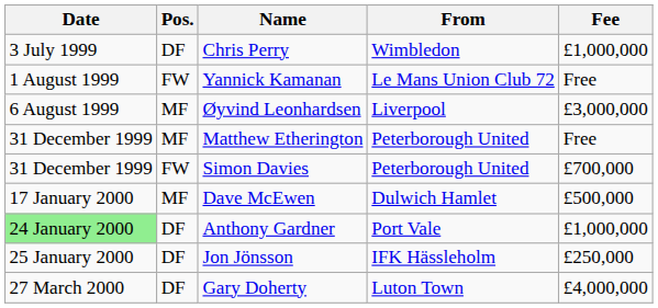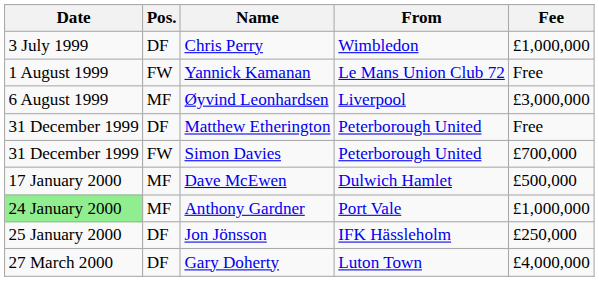 <table class="wikitable">
 <tr>
 <th>Date</th>
 <th>Pos.</th>
 <th>Name</th>
 <th>From</th>
 <th>Fee</th>
 </tr>
 <tr>
 <td>3 July 1999</td>
 <td>DF</td>
 <td> <a href='#'>Chris Perry</a></td>
 <td> <a href='#'>Wimbledon</a></td>
 <td>£1,000,000</td>
 </tr>
 <tr>
 <td>1 August 1999</td>
 <td>FW</td>
 <td> <a href='#'>Yannick Kamanan</a></td>
 <td> <a href='#'>Le Mans Union Club 72</a></td>
 <td>Free</td>
 </tr>
 <tr>
 <td>6 August 1999</td>
 <td>MF</td>
 <td> <a href='#'>Øyvind Leonhardsen</a></td>
 <td> <a href='#'>Liverpool</a></td>
 <td>£3,000,000</td>
 </tr>
 <tr>
 <td>31 December 1999</td>
-<td>MF</td>
+<td>DF</td>
 <td> <a href='#'>Matthew Etherington</a></td>
 <td> <a href='#'>Peterborough United</a></td>
 <td>Free</td>
 </tr>
 <tr>
 <td>31 December 1999</td>
 <td>FW</td>
 <td> <a href='#'>Simon Davies</a></td>
 <td> <a href='#'>Peterborough United</a></td>
 <td>£700,000</td>
 </tr>
 <tr>
 <td>17 January 2000</td>
 <td>MF</td>
 <td> <a href='#'>Dave McEwen</a></td>
 <td> <a href='#'>Dulwich Hamlet</a></td>
 <td>£500,000</td>
 </tr>
 <tr>
 <td style="background: lightgreen;">24 January 2000</td>
-<td>DF</td>
+<td>MF</td>
 <td> <a href='#'>Anthony Gardner</a></td>
 <td> <a href='#'>Port Vale</a></td>
 <td>£1,000,000</td>
 </tr>
 <tr>
 <td>25 January 2000</td>
 <td>DF</td>
 <td> <a href='#'>Jon Jönsson</a></td>
 <td> <a href='#'>IFK Hässleholm</a></td>
 <td>£250,000</td>
 </tr>
 <tr>
 <td>27 March 2000</td>
 <td>DF</td>
 <td> <a href='#'>Gary Doherty</a></td>
 <td> <a href='#'>Luton Town</a></td>
 <td>£4,000,000</td>
 </tr>
 </table>
